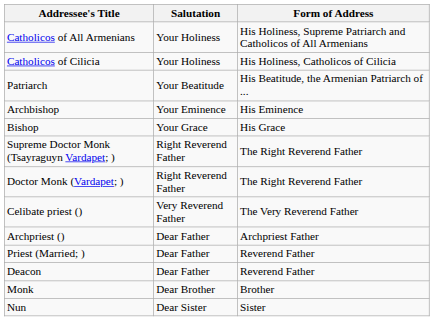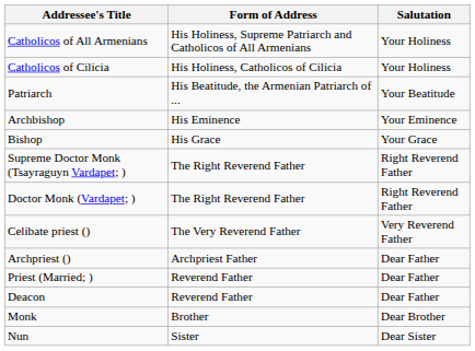 <table class="wikitable">
 <tr>
 <th>Addressee's Title</th>
+<th>Form of Address</th>
 <th>Salutation</th>
-<th>Form of Address</th>
 </tr>
 <tr>
 <td><a href='#'>Catholicos</a> of All Armenians</td>
+<td>His Holiness, Supreme Patriarch and Catholicos of All Armenians</td>
 <td>Your Holiness</td>
-<td>His Holiness, Supreme Patriarch and Catholicos of All Armenians</td>
 </tr>
 <tr>
 <td><a href='#'>Catholicos</a> of Cilicia</td>
+<td>His Holiness, Catholicos of Cilicia</td>
 <td>Your Holiness</td>
-<td>His Holiness, Catholicos of Cilicia</td>
 </tr>
 <tr>
 <td>Patriarch</td>
+<td>His Beatitude, the Armenian Patriarch of ...</td>
 <td>Your Beatitude</td>
-<td>His Beatitude, the Armenian Patriarch of ...</td>
 </tr>
 <tr>
 <td>Archbishop</td>
+<td>His Eminence</td>
 <td>Your Eminence</td>
-<td>His Eminence</td>
 </tr>
 <tr>
 <td>Bishop</td>
+<td>His Grace</td>
 <td>Your Grace</td>
-<td>His Grace</td>
 </tr>
 <tr>
 <td>Supreme Doctor Monk (Tsayraguyn <a href='#'>Vardapet</a>; )</td>
+<td>The Right Reverend Father</td>
 <td>Right Reverend Father</td>
-<td>The Right Reverend Father</td>
 </tr>
 <tr>
 <td>Doctor Monk (<a href='#'>Vardapet</a>; )</td>
+<td>The Right Reverend Father</td>
 <td>Right Reverend Father</td>
-<td>The Right Reverend Father</td>
 </tr>
 <tr>
 <td>Celibate priest ()</td>
+<td>The Very Reverend Father</td>
 <td>Very Reverend Father</td>
-<td>The Very Reverend Father</td>
 </tr>
 <tr>
 <td>Archpriest ()</td>
+<td>Archpriest Father</td>
 <td>Dear Father</td>
-<td>Archpriest Father</td>
 </tr>
 <tr>
 <td>Priest (Married; )</td>
+<td>Reverend Father</td>
 <td>Dear Father</td>
-<td>Reverend Father</td>
 </tr>
 <tr>
 <td>Deacon</td>
+<td>Reverend Father</td>
 <td>Dear Father</td>
-<td>Reverend Father</td>
 </tr>
 <tr>
 <td>Monk</td>
+<td>Brother</td>
 <td>Dear Brother</td>
-<td>Brother</td>
 </tr>
 <tr>
 <td>Nun</td>
+<td>Sister</td>
 <td>Dear Sister</td>
-<td>Sister</td>
 </tr>
 </table>
